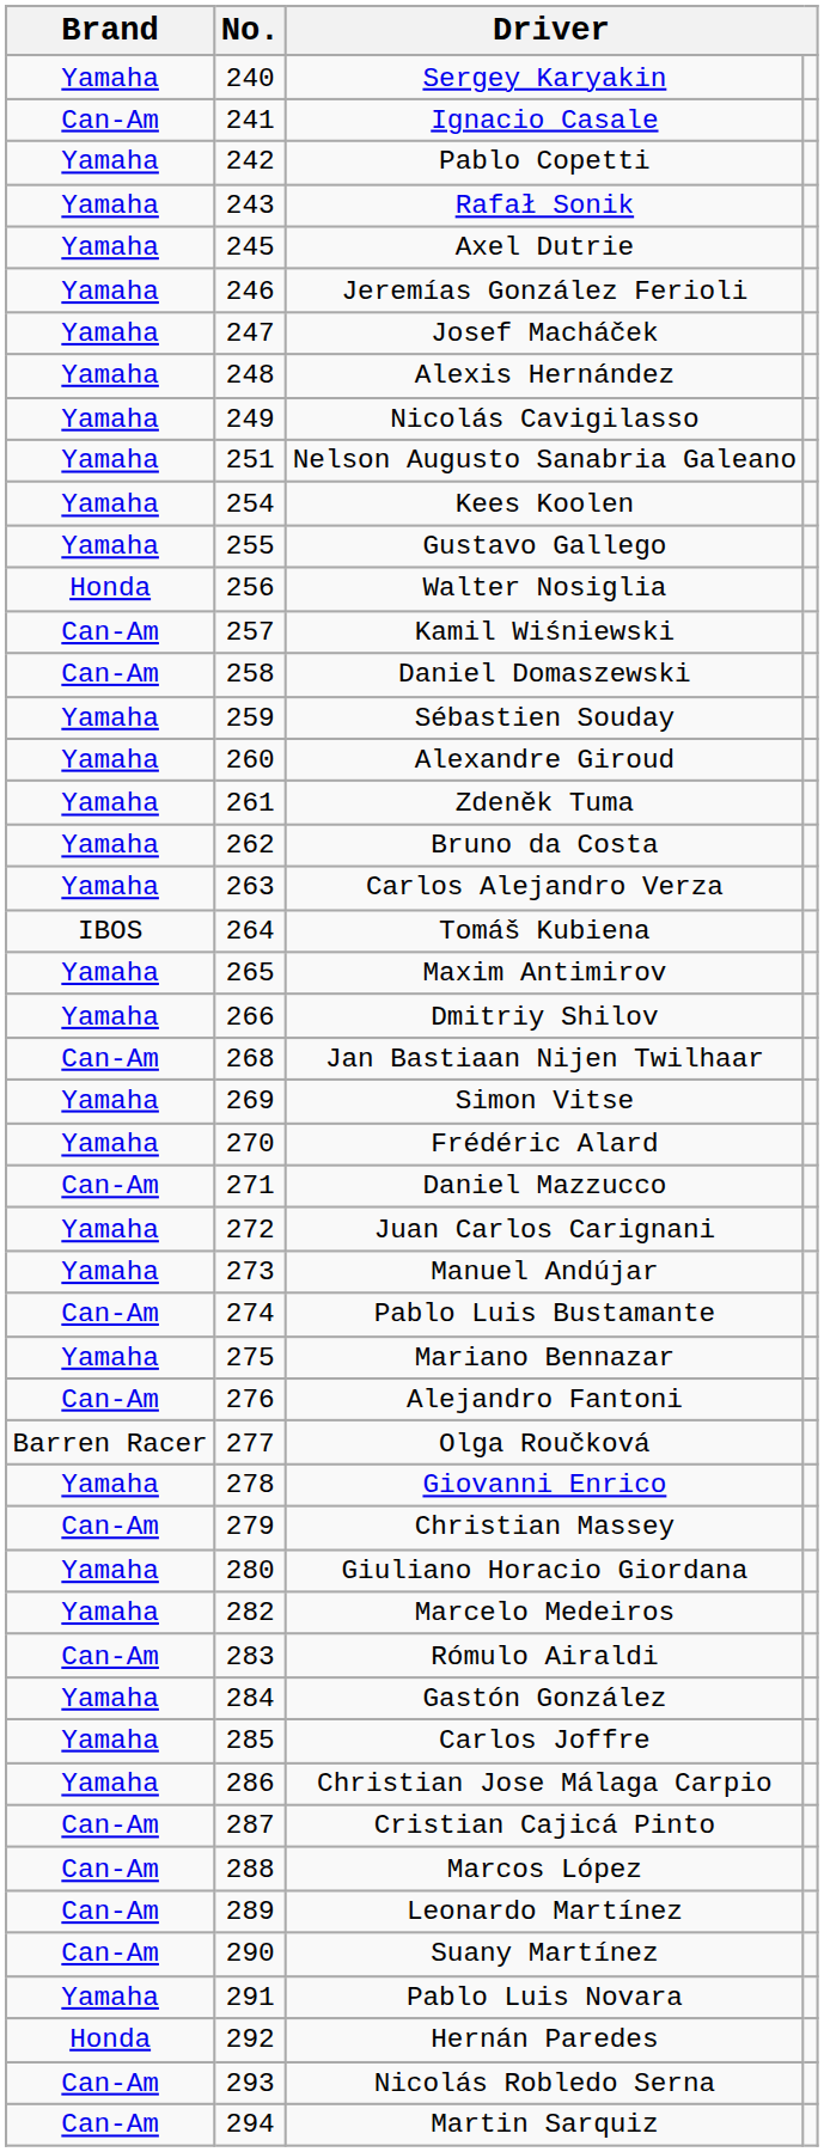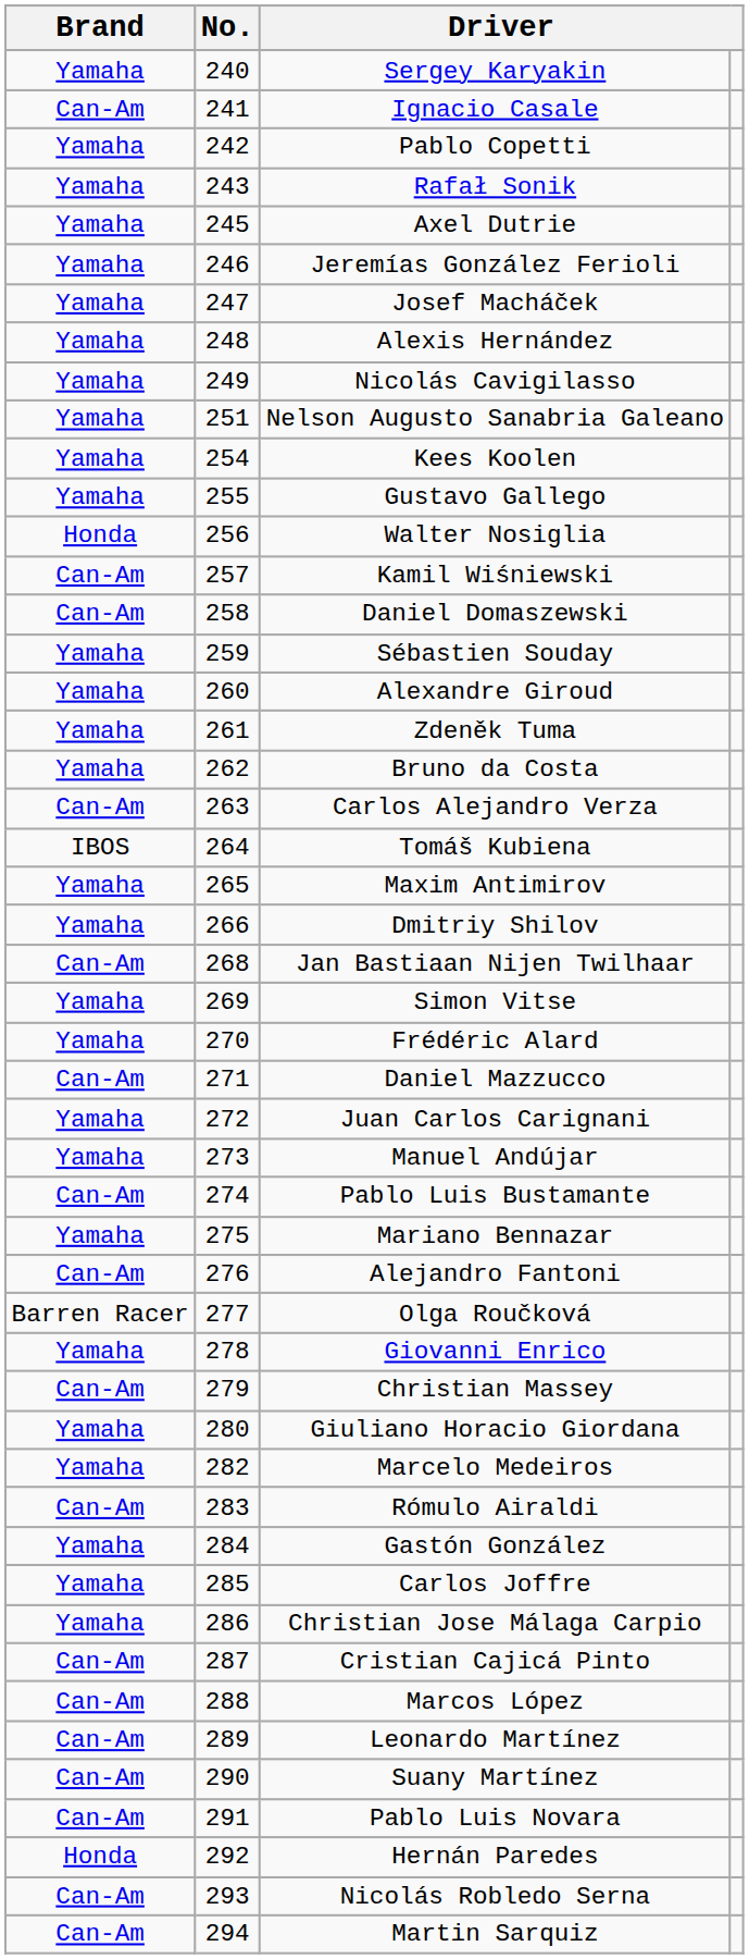 <table class="wikitable" style="font-size:85%;">
 <tr>
 <th><big>Brand</big></th>
 <th><big>No.</big></th>
 <th colspan=2><big>Driver</big></th>
 </tr>
 <tr>
 <td align=center><a href='#'>Yamaha</a></td>
 <td align=center>240</td>
 <td align=center><a href='#'>Sergey Karyakin</a></td>
 <td></td>
 </tr>
 <tr>
 <td align=center><a href='#'>Can-Am</a></td>
 <td align=center>241</td>
 <td align=center><a href='#'>Ignacio Casale</a></td>
 <td></td>
 </tr>
 <tr>
 <td align=center><a href='#'>Yamaha</a></td>
 <td align=center>242</td>
 <td align=center>Pablo Copetti</td>
 <td></td>
 </tr>
 <tr>
 <td align=center><a href='#'>Yamaha</a></td>
 <td align=center>243</td>
 <td align=center><a href='#'>Rafał Sonik</a></td>
 <td></td>
 </tr>
 <tr>
 <td align=center><a href='#'>Yamaha</a></td>
 <td align=center>245</td>
 <td align=center>Axel Dutrie</td>
 <td></td>
 </tr>
 <tr>
 <td align=center><a href='#'>Yamaha</a></td>
 <td align=center>246</td>
 <td align=center>Jeremías González Ferioli</td>
 <td></td>
 </tr>
 <tr>
 <td align=center><a href='#'>Yamaha</a></td>
 <td align=center>247</td>
 <td align=center>Josef Macháček</td>
 <td></td>
 </tr>
 <tr>
 <td align=center><a href='#'>Yamaha</a></td>
 <td align=center>248</td>
 <td align=center>Alexis Hernández</td>
 <td></td>
 </tr>
 <tr>
 <td align=center><a href='#'>Yamaha</a></td>
 <td align=center>249</td>
 <td align=center>Nicolás Cavigilasso</td>
 <td></td>
 </tr>
 <tr>
 <td align=center><a href='#'>Yamaha</a></td>
 <td align=center>251</td>
 <td align=center>Nelson Augusto Sanabria Galeano</td>
 <td></td>
 </tr>
 <tr>
 <td align=center><a href='#'>Yamaha</a></td>
 <td align=center>254</td>
 <td align=center>Kees Koolen</td>
 <td></td>
 </tr>
 <tr>
 <td align=center><a href='#'>Yamaha</a></td>
 <td align=center>255</td>
 <td align=center>Gustavo Gallego</td>
 <td></td>
 </tr>
 <tr>
 <td align=center><a href='#'>Honda</a></td>
 <td align=center>256</td>
 <td align=center>Walter Nosiglia</td>
 <td></td>
 </tr>
 <tr>
 <td align=center><a href='#'>Can-Am</a></td>
 <td align=center>257</td>
 <td align=center>Kamil Wiśniewski</td>
 <td></td>
 </tr>
 <tr>
 <td align=center><a href='#'>Can-Am</a></td>
 <td align=center>258</td>
 <td align=center>Daniel Domaszewski</td>
 <td></td>
 </tr>
 <tr>
 <td align=center><a href='#'>Yamaha</a></td>
 <td align=center>259</td>
 <td align=center>Sébastien Souday</td>
 <td></td>
 </tr>
 <tr>
 <td align=center><a href='#'>Yamaha</a></td>
 <td align=center>260</td>
 <td align=center>Alexandre Giroud</td>
 <td></td>
 </tr>
 <tr>
 <td align=center><a href='#'>Yamaha</a></td>
 <td align=center>261</td>
 <td align=center>Zdeněk Tuma</td>
 <td></td>
 </tr>
 <tr>
 <td align=center><a href='#'>Yamaha</a></td>
 <td align=center>262</td>
 <td align=center>Bruno da Costa</td>
 <td></td>
 </tr>
 <tr>
-<td align=center><a href='#'>Yamaha</a></td>
+<td align=center><a href='#'>Can-Am</a></td>
 <td align=center>263</td>
 <td align=center>Carlos Alejandro Verza</td>
 <td></td>
 </tr>
 <tr>
 <td align=center>IBOS</td>
 <td align=center>264</td>
 <td align=center>Tomáš Kubiena</td>
 <td></td>
 </tr>
 <tr>
 <td align=center><a href='#'>Yamaha</a></td>
 <td align=center>265</td>
 <td align=center>Maxim Antimirov</td>
 <td></td>
 </tr>
 <tr>
 <td align=center><a href='#'>Yamaha</a></td>
 <td align=center>266</td>
 <td align=center>Dmitriy Shilov</td>
 <td></td>
 </tr>
 <tr>
 <td align=center><a href='#'>Can-Am</a></td>
 <td align=center>268</td>
 <td align=center>Jan Bastiaan Nijen Twilhaar</td>
 <td></td>
 </tr>
 <tr>
 <td align=center><a href='#'>Yamaha</a></td>
 <td align=center>269</td>
 <td align=center>Simon Vitse</td>
 <td></td>
 </tr>
 <tr>
 <td align=center><a href='#'>Yamaha</a></td>
 <td align=center>270</td>
 <td align=center>Frédéric Alard</td>
 <td></td>
 </tr>
 <tr>
 <td align=center><a href='#'>Can-Am</a></td>
 <td align=center>271</td>
 <td align=center>Daniel Mazzucco</td>
 <td></td>
 </tr>
 <tr>
 <td align=center><a href='#'>Yamaha</a></td>
 <td align=center>272</td>
 <td align=center>Juan Carlos Carignani</td>
 <td></td>
 </tr>
 <tr>
 <td align=center><a href='#'>Yamaha</a></td>
 <td align=center>273</td>
 <td align=center>Manuel Andújar</td>
 <td></td>
 </tr>
 <tr>
 <td align=center><a href='#'>Can-Am</a></td>
 <td align=center>274</td>
 <td align=center>Pablo Luis Bustamante</td>
 <td></td>
 </tr>
 <tr>
 <td align=center><a href='#'>Yamaha</a></td>
 <td align=center>275</td>
 <td align=center>Mariano Bennazar</td>
 <td></td>
 </tr>
 <tr>
 <td align=center><a href='#'>Can-Am</a></td>
 <td align=center>276</td>
 <td align=center>Alejandro Fantoni</td>
 <td></td>
 </tr>
 <tr>
 <td align=center>Barren Racer</td>
 <td align=center>277</td>
 <td align=center>Olga Roučková</td>
 <td></td>
 </tr>
 <tr>
 <td align=center><a href='#'>Yamaha</a></td>
 <td align=center>278</td>
 <td align=center><a href='#'>Giovanni Enrico</a></td>
 <td></td>
 </tr>
 <tr>
 <td align=center><a href='#'>Can-Am</a></td>
 <td align=center>279</td>
 <td align=center>Christian Massey</td>
 <td></td>
 </tr>
 <tr>
 <td align=center><a href='#'>Yamaha</a></td>
 <td align=center>280</td>
 <td align=center>Giuliano Horacio Giordana</td>
 <td></td>
 </tr>
 <tr>
 <td align=center><a href='#'>Yamaha</a></td>
 <td align=center>282</td>
 <td align=center>Marcelo Medeiros</td>
 <td></td>
 </tr>
 <tr>
 <td align=center><a href='#'>Can-Am</a></td>
 <td align=center>283</td>
 <td align=center>Rómulo Airaldi</td>
 <td></td>
 </tr>
 <tr>
 <td align=center><a href='#'>Yamaha</a></td>
 <td align=center>284</td>
 <td align=center>Gastón González</td>
 <td></td>
 </tr>
 <tr>
 <td align=center><a href='#'>Yamaha</a></td>
 <td align=center>285</td>
 <td align=center>Carlos Joffre</td>
 <td></td>
 </tr>
 <tr>
 <td align=center><a href='#'>Yamaha</a></td>
 <td align=center>286</td>
 <td align=center>Christian Jose Málaga Carpio</td>
 <td></td>
 </tr>
 <tr>
 <td align=center><a href='#'>Can-Am</a></td>
 <td align=center>287</td>
 <td align=center>Cristian Cajicá Pinto</td>
 <td></td>
 </tr>
 <tr>
 <td align=center><a href='#'>Can-Am</a></td>
 <td align=center>288</td>
 <td align=center>Marcos López</td>
 <td></td>
 </tr>
 <tr>
 <td align=center><a href='#'>Can-Am</a></td>
 <td align=center>289</td>
 <td align=center>Leonardo Martínez</td>
 <td></td>
 </tr>
 <tr>
 <td align=center><a href='#'>Can-Am</a></td>
 <td align=center>290</td>
 <td align=center>Suany Martínez</td>
 <td></td>
 </tr>
 <tr>
-<td align=center><a href='#'>Yamaha</a></td>
+<td align=center><a href='#'>Can-Am</a></td>
 <td align=center>291</td>
 <td align=center>Pablo Luis Novara</td>
 <td></td>
 </tr>
 <tr>
 <td align=center><a href='#'>Honda</a></td>
 <td align=center>292</td>
 <td align=center>Hernán Paredes</td>
 <td></td>
 </tr>
 <tr>
 <td align=center><a href='#'>Can-Am</a></td>
 <td align=center>293</td>
 <td align=center>Nicolás Robledo Serna</td>
 <td></td>
 </tr>
 <tr>
 <td align=center><a href='#'>Can-Am</a></td>
 <td align=center>294</td>
 <td align=center>Martin Sarquiz</td>
 <td></td>
 </tr>
 </table>
